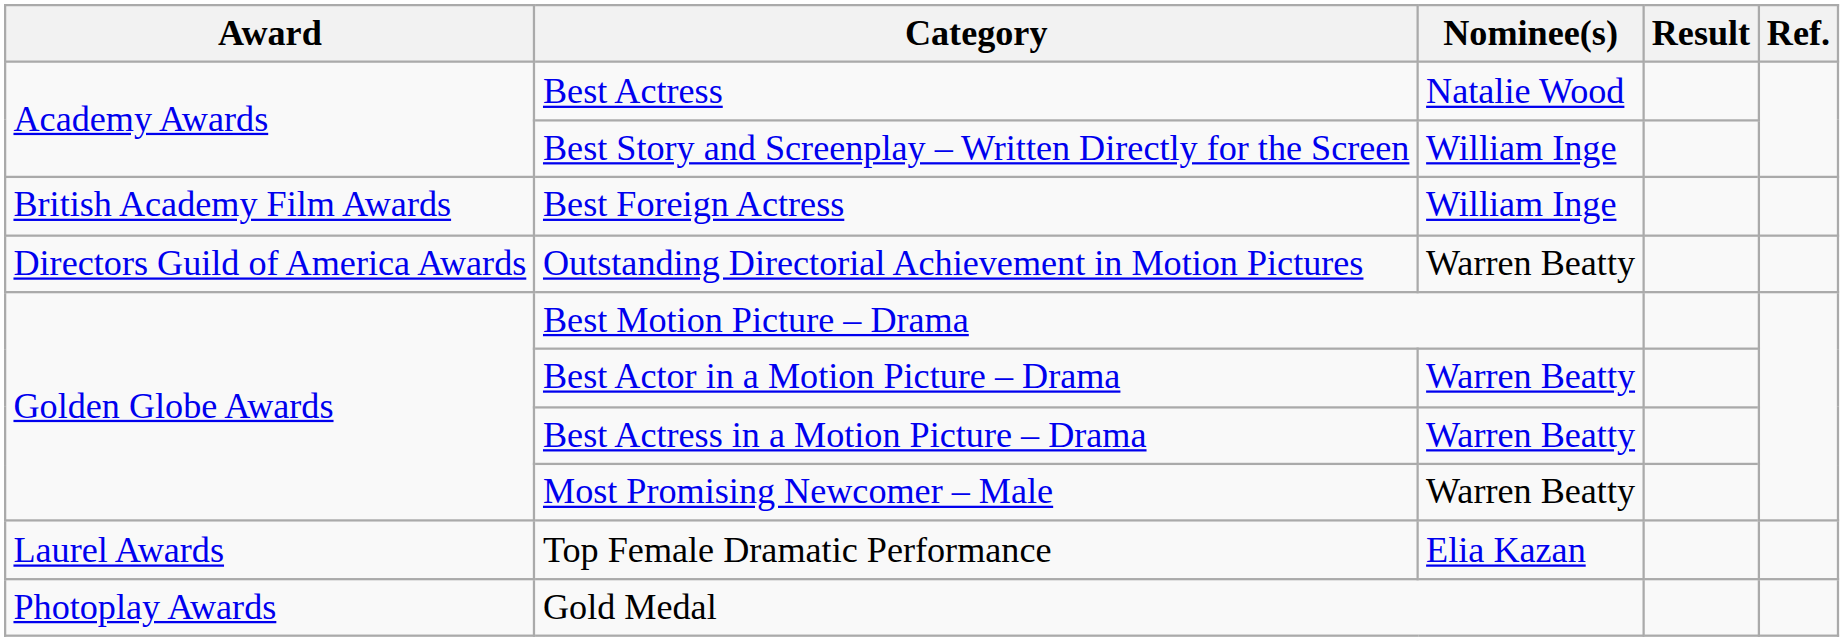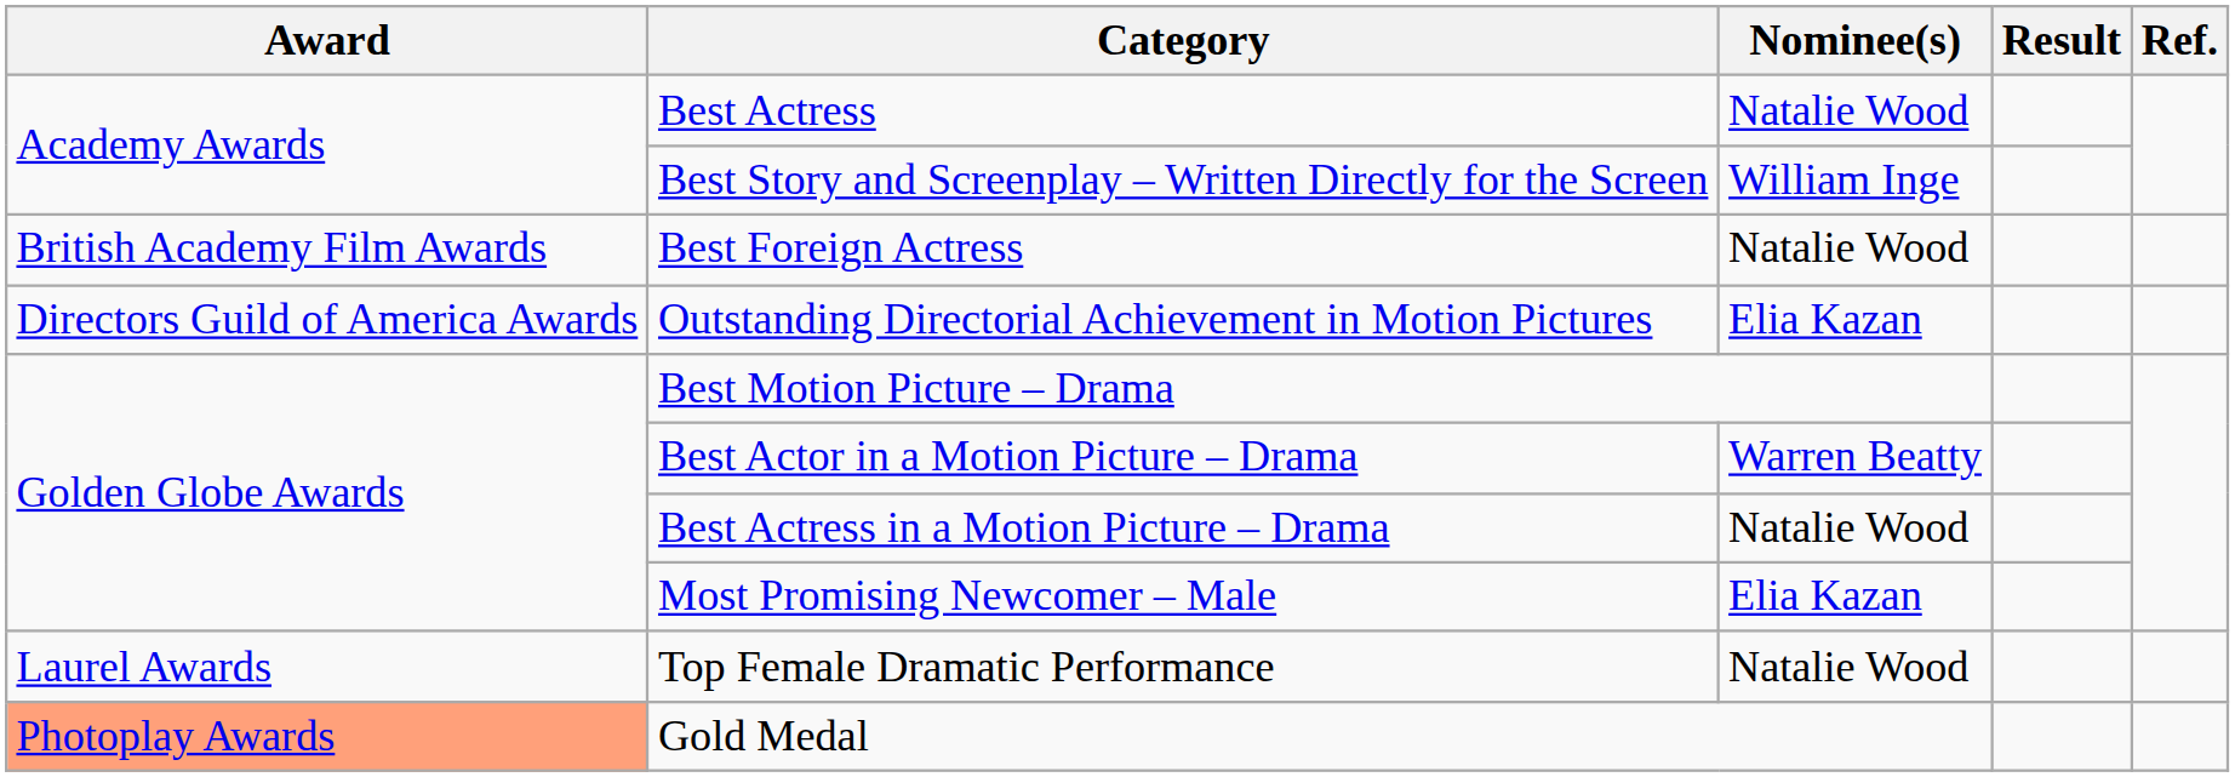 <table class="wikitable plainrowheaders">
 <tr>
 <th>Award</th>
 <th>Category</th>
 <th>Nominee(s)</th>
 <th>Result</th>
 <th>Ref.</th>
 </tr>
 <tr>
 <td rowspan="2"><a href='#'>Academy Awards</a></td>
 <td><a href='#'>Best Actress</a></td>
 <td><a href='#'>Natalie Wood</a></td>
 <td></td>
 <td align="center" rowspan="2"></td>
 </tr>
 <tr>
 <td><a href='#'>Best Story and Screenplay – Written Directly for the Screen</a></td>
 <td><a href='#'>William Inge</a></td>
 <td></td>
 </tr>
 <tr>
 <td><a href='#'>British Academy Film Awards</a></td>
 <td><a href='#'>Best Foreign Actress</a></td>
-<td><a href='#'>William Inge</a></td>
+<td>Natalie Wood</td>
 <td></td>
 <td align="center"></td>
 </tr>
 <tr>
 <td><a href='#'>Directors Guild of America Awards</a></td>
 <td><a href='#'>Outstanding Directorial Achievement in Motion Pictures</a></td>
-<td>Warren Beatty</td>
+<td><a href='#'>Elia Kazan</a></td>
 <td></td>
 <td align="center"></td>
 </tr>
 <tr>
 <td rowspan="4"><a href='#'>Golden Globe Awards</a></td>
 <td colspan="2"><a href='#'>Best Motion Picture – Drama</a></td>
 <td></td>
 <td align="center" rowspan="4"> <br> </td>
 </tr>
 <tr>
 <td><a href='#'>Best Actor in a Motion Picture – Drama</a></td>
 <td><a href='#'>Warren Beatty</a></td>
 <td></td>
 </tr>
 <tr>
 <td><a href='#'>Best Actress in a Motion Picture – Drama</a></td>
-<td><a href='#'>Warren Beatty</a></td>
+<td>Natalie Wood</td>
 <td></td>
 </tr>
 <tr>
 <td><a href='#'>Most Promising Newcomer – Male</a></td>
-<td>Warren Beatty</td>
+<td><a href='#'>Elia Kazan</a></td>
 <td></td>
 </tr>
 <tr>
 <td><a href='#'>Laurel Awards</a></td>
 <td>Top Female Dramatic Performance</td>
-<td><a href='#'>Elia Kazan</a></td>
+<td>Natalie Wood</td>
 <td></td>
 <td align="center"></td>
 </tr>
 <tr>
-<td><a href='#'>Photoplay Awards</a></td>
+<td style="background: lightsalmon;"><a href='#'>Photoplay Awards</a></td>
 <td colspan="2">Gold Medal</td>
 <td></td>
 <td align="center"></td>
 </tr>
 </table>
